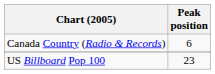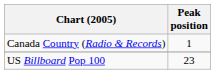 <table class="wikitable sortable">
 <tr>
 <th align="left">Chart (2005)</th>
 <th align="center">Peak<br>position</th>
 </tr>
 <tr>
 <td align="left">Canada <a href='#'>Country</a> (<em><a href='#'>Radio & Records</a></em>)</td>
-<td align="center">6</td>
+<td align="center">1</td>
 </tr>
 <tr>
 </tr>
 <tr>
 </tr>
 <tr>
 <td align="left">US <em><a href='#'>Billboard</a></em> <a href='#'>Pop 100</a></td>
 <td align="center">23</td>
 </tr>
 </table>
